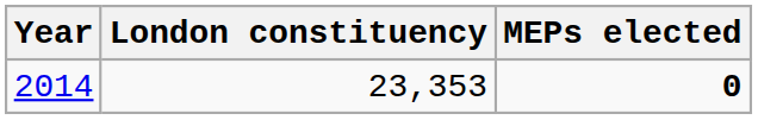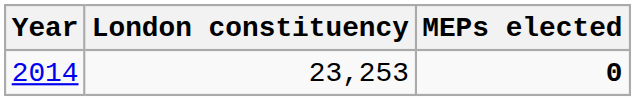 <table class="wikitable sortable" style="text-align: right">
 <tr>
 <th>Year</th>
 <th>London constituency</th>
 <th>MEPs elected</th>
 </tr>
 <tr>
 <td><a href='#'>2014</a></td>
-<td>23,353</td>
+<td>23,253</td>
 <td><strong>0</strong></td>
 </tr>
 </table>
